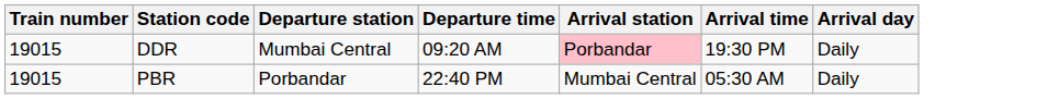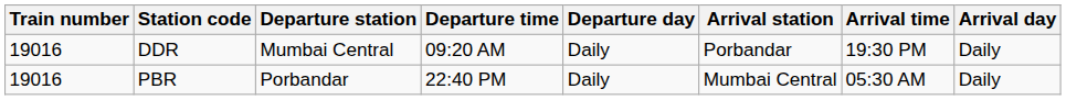 <table class="wikitable">
 <tr>
 <th>Train number</th>
 <th>Station code</th>
 <th>Departure station</th>
 <th>Departure time</th>
+<th>Departure day</th>
 <th>Arrival station</th>
 <th>Arrival time</th>
 <th>Arrival day</th>
 </tr>
 <tr>
-<td>19015</td>
+<td>19016</td>
 <td>DDR</td>
 <td>Mumbai Central</td>
 <td>09:20 AM</td>
-<td style="background: pink;">Porbandar</td>
+<td>Daily</td>
+<td>Porbandar</td>
 <td>19:30 PM</td>
 <td>Daily</td>
 </tr>
 <tr>
-<td>19015</td>
+<td>19016</td>
 <td>PBR</td>
 <td>Porbandar</td>
 <td>22:40 PM</td>
+<td>Daily</td>
 <td>Mumbai Central</td>
 <td>05:30 AM</td>
 <td>Daily</td>
 </tr>
 </table>
